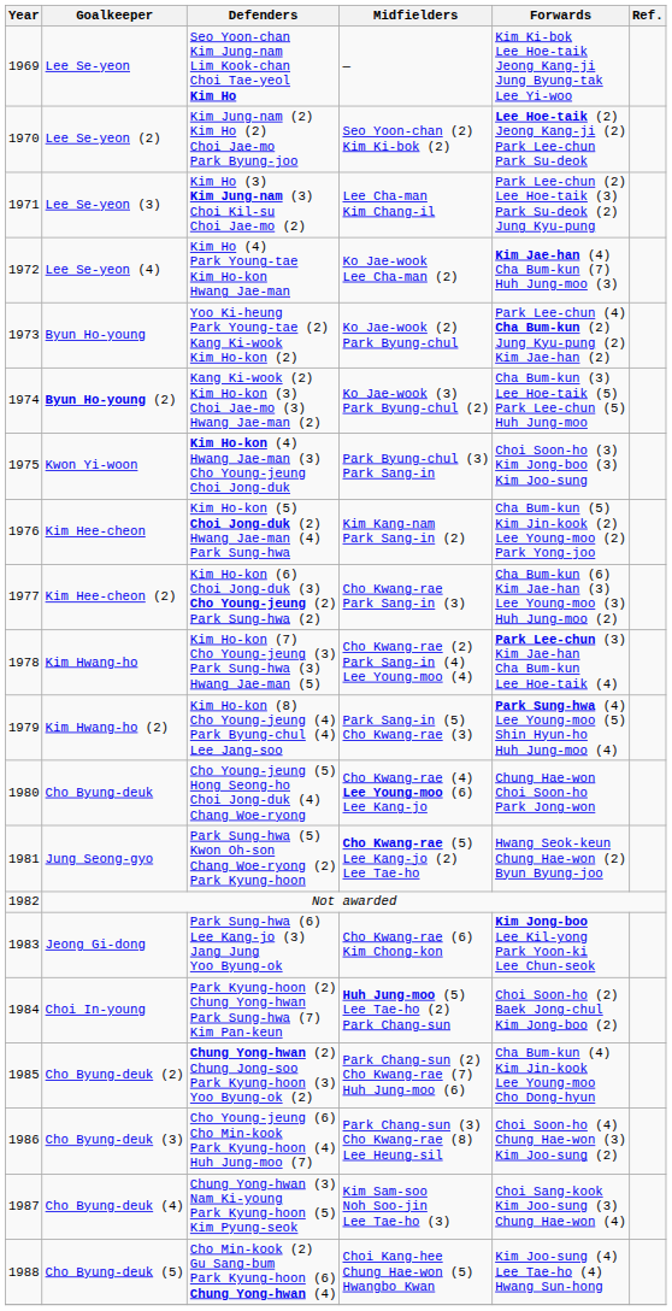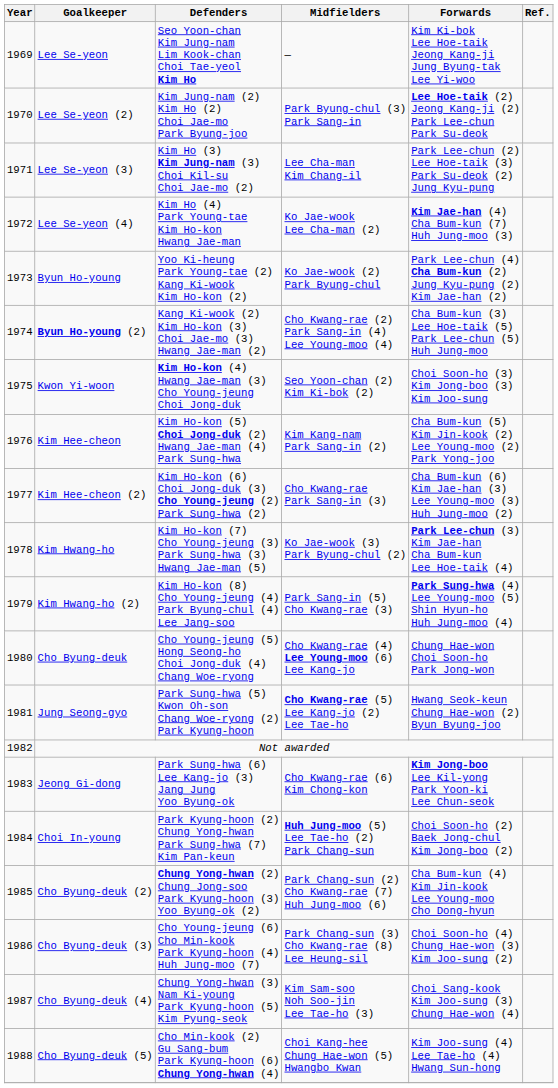 <table class="wikitable" style="text-align:left">
 <tr>
 <th>Year</th>
 <th>Goalkeeper</th>
 <th>Defenders</th>
 <th>Midfielders</th>
 <th>Forwards</th>
 <th>Ref.</th>
 </tr>
 <tr>
 <td>1969</td>
 <td><a href='#'>Lee Se-yeon</a></td>
 <td><a href='#'>Seo Yoon-chan</a> <br> <a href='#'>Kim Jung-nam</a> <br> <a href='#'>Lim Kook-chan</a> <br> <a href='#'>Choi Tae-yeol</a> <br> <strong><a href='#'>Kim Ho</a></strong></td>
 <td>—</td>
 <td><a href='#'>Kim Ki-bok</a> <br> <a href='#'>Lee Hoe-taik</a> <br> <a href='#'>Jeong Kang-ji</a> <br> <a href='#'>Jung Byung-tak</a> <br> <a href='#'>Lee Yi-woo</a></td>
 <td></td>
 </tr>
 <tr>
 <td>1970</td>
 <td><a href='#'>Lee Se-yeon</a> (2)</td>
 <td><a href='#'>Kim Jung-nam</a> (2) <br> <a href='#'>Kim Ho</a> (2) <br> <a href='#'>Choi Jae-mo</a> <br> <a href='#'>Park Byung-joo</a></td>
-<td><a href='#'>Seo Yoon-chan</a> (2) <br> <a href='#'>Kim Ki-bok</a> (2)</td>
+<td><a href='#'>Park Byung-chul</a> (3) <br> <a href='#'>Park Sang-in</a></td>
 <td><strong><a href='#'>Lee Hoe-taik</a></strong> (2) <br> <a href='#'>Jeong Kang-ji</a> (2) <br> <a href='#'>Park Lee-chun</a> <br> <a href='#'>Park Su-deok</a></td>
 <td></td>
 </tr>
 <tr>
 <td>1971</td>
 <td><a href='#'>Lee Se-yeon</a> (3)</td>
 <td><a href='#'>Kim Ho</a> (3) <br> <strong><a href='#'>Kim Jung-nam</a></strong> (3) <br> <a href='#'>Choi Kil-su</a> <br> <a href='#'>Choi Jae-mo</a> (2)</td>
 <td><a href='#'>Lee Cha-man</a> <br> <a href='#'>Kim Chang-il</a></td>
 <td><a href='#'>Park Lee-chun</a> (2) <br> <a href='#'>Lee Hoe-taik</a> (3) <br> <a href='#'>Park Su-deok</a> (2) <br> <a href='#'>Jung Kyu-pung</a></td>
 <td></td>
 </tr>
 <tr>
 <td>1972</td>
 <td><a href='#'>Lee Se-yeon</a> (4)</td>
 <td><a href='#'>Kim Ho</a> (4) <br> <a href='#'>Park Young-tae</a> <br> <a href='#'>Kim Ho-kon</a> <br> <a href='#'>Hwang Jae-man</a></td>
 <td><a href='#'>Ko Jae-wook</a> <br> <a href='#'>Lee Cha-man</a> (2)</td>
 <td><strong><a href='#'>Kim Jae-han</a></strong> (4) <br> <a href='#'>Cha Bum-kun</a> (7) <br> <a href='#'>Huh Jung-moo</a> (3)</td>
 <td></td>
 </tr>
 <tr>
 <td>1973</td>
 <td><a href='#'>Byun Ho-young</a></td>
 <td><a href='#'>Yoo Ki-heung</a> <br> <a href='#'>Park Young-tae</a> (2) <br> <a href='#'>Kang Ki-wook</a> <br> <a href='#'>Kim Ho-kon</a> (2)</td>
 <td><a href='#'>Ko Jae-wook</a> (2) <br> <a href='#'>Park Byung-chul</a></td>
 <td><a href='#'>Park Lee-chun</a> (4) <br> <strong><a href='#'>Cha Bum-kun</a></strong> (2) <br> <a href='#'>Jung Kyu-pung</a> (2) <br> <a href='#'>Kim Jae-han</a> (2)</td>
 <td></td>
 </tr>
 <tr>
 <td>1974</td>
 <td><strong><a href='#'>Byun Ho-young</a></strong> (2)</td>
 <td><a href='#'>Kang Ki-wook</a> (2) <br> <a href='#'>Kim Ho-kon</a> (3) <br> <a href='#'>Choi Jae-mo</a> (3) <br> <a href='#'>Hwang Jae-man</a> (2)</td>
-<td><a href='#'>Ko Jae-wook</a> (3) <br> <a href='#'>Park Byung-chul</a> (2)</td>
+<td><a href='#'>Cho Kwang-rae</a> (2) <br> <a href='#'>Park Sang-in</a> (4) <br> <a href='#'>Lee Young-moo</a> (4)</td>
 <td><a href='#'>Cha Bum-kun</a> (3) <br> <a href='#'>Lee Hoe-taik</a> (5) <br> <a href='#'>Park Lee-chun</a> (5) <br> <a href='#'>Huh Jung-moo</a></td>
 <td></td>
 </tr>
 <tr>
 <td>1975</td>
 <td><a href='#'>Kwon Yi-woon</a></td>
 <td><strong><a href='#'>Kim Ho-kon</a></strong> (4) <br> <a href='#'>Hwang Jae-man</a> (3) <br> <a href='#'>Cho Young-jeung</a> <br> <a href='#'>Choi Jong-duk</a></td>
-<td><a href='#'>Park Byung-chul</a> (3) <br> <a href='#'>Park Sang-in</a></td>
+<td><a href='#'>Seo Yoon-chan</a> (2) <br> <a href='#'>Kim Ki-bok</a> (2)</td>
 <td><a href='#'>Choi Soon-ho</a> (3) <br> <a href='#'>Kim Jong-boo</a> (3) <br> <a href='#'>Kim Joo-sung</a></td>
 <td></td>
 </tr>
 <tr>
 <td>1976</td>
 <td><a href='#'>Kim Hee-cheon</a></td>
 <td><a href='#'>Kim Ho-kon</a> (5) <br> <strong><a href='#'>Choi Jong-duk</a></strong> (2) <br> <a href='#'>Hwang Jae-man</a> (4) <br> <a href='#'>Park Sung-hwa</a></td>
 <td><a href='#'>Kim Kang-nam</a> <br> <a href='#'>Park Sang-in</a> (2)</td>
 <td><a href='#'>Cha Bum-kun</a> (5) <br> <a href='#'>Kim Jin-kook</a> (2) <br> <a href='#'>Lee Young-moo</a> (2) <br> <a href='#'>Park Yong-joo</a></td>
 <td></td>
 </tr>
 <tr>
 <td>1977</td>
 <td><a href='#'>Kim Hee-cheon</a> (2)</td>
 <td><a href='#'>Kim Ho-kon</a> (6) <br> <a href='#'>Choi Jong-duk</a> (3) <br> <strong><a href='#'>Cho Young-jeung</a></strong> (2) <br> <a href='#'>Park Sung-hwa</a> (2)</td>
 <td><a href='#'>Cho Kwang-rae</a> <br> <a href='#'>Park Sang-in</a> (3)</td>
 <td><a href='#'>Cha Bum-kun</a> (6) <br> <a href='#'>Kim Jae-han</a> (3) <br> <a href='#'>Lee Young-moo</a> (3) <br> <a href='#'>Huh Jung-moo</a> (2)</td>
 <td></td>
 </tr>
 <tr>
 <td>1978</td>
 <td><a href='#'>Kim Hwang-ho</a></td>
 <td><a href='#'>Kim Ho-kon</a> (7) <br> <a href='#'>Cho Young-jeung</a> (3) <br> <a href='#'>Park Sung-hwa</a> (3) <br> <a href='#'>Hwang Jae-man</a> (5)</td>
-<td><a href='#'>Cho Kwang-rae</a> (2) <br> <a href='#'>Park Sang-in</a> (4) <br> <a href='#'>Lee Young-moo</a> (4)</td>
+<td><a href='#'>Ko Jae-wook</a> (3) <br> <a href='#'>Park Byung-chul</a> (2)</td>
 <td><strong><a href='#'>Park Lee-chun</a></strong> (3) <br> <a href='#'>Kim Jae-han</a> <br> <a href='#'>Cha Bum-kun</a> <br> <a href='#'>Lee Hoe-taik</a> (4)</td>
 <td></td>
 </tr>
 <tr>
 <td>1979</td>
 <td><a href='#'>Kim Hwang-ho</a> (2)</td>
 <td><a href='#'>Kim Ho-kon</a> (8) <br> <a href='#'>Cho Young-jeung</a> (4) <br> <a href='#'>Park Byung-chul</a> (4) <br> <a href='#'>Lee Jang-soo</a></td>
 <td><a href='#'>Park Sang-in</a> (5) <br> <a href='#'>Cho Kwang-rae</a> (3)</td>
 <td><strong><a href='#'>Park Sung-hwa</a></strong> (4) <br> <a href='#'>Lee Young-moo</a> (5) <br> <a href='#'>Shin Hyun-ho</a> <br> <a href='#'>Huh Jung-moo</a> (4)</td>
 <td></td>
 </tr>
 <tr>
 <td>1980</td>
 <td><a href='#'>Cho Byung-deuk</a></td>
 <td><a href='#'>Cho Young-jeung</a> (5) <br> <a href='#'>Hong Seong-ho</a> <br> <a href='#'>Choi Jong-duk</a> (4) <br> <a href='#'>Chang Woe-ryong</a></td>
 <td><a href='#'>Cho Kwang-rae</a> (4) <br> <strong><a href='#'>Lee Young-moo</a></strong> (6) <br> <a href='#'>Lee Kang-jo</a></td>
 <td><a href='#'>Chung Hae-won</a> <br> <a href='#'>Choi Soon-ho</a> <br> <a href='#'>Park Jong-won</a></td>
 <td></td>
 </tr>
 <tr>
 <td>1981</td>
 <td><a href='#'>Jung Seong-gyo</a></td>
 <td><a href='#'>Park Sung-hwa</a> (5) <br> <a href='#'>Kwon Oh-son</a> <br> <a href='#'>Chang Woe-ryong</a> (2) <br> <a href='#'>Park Kyung-hoon</a></td>
 <td><strong><a href='#'>Cho Kwang-rae</a></strong> (5) <br> <a href='#'>Lee Kang-jo</a> (2) <br> <a href='#'>Lee Tae-ho</a></td>
 <td><a href='#'>Hwang Seok-keun</a> <br> <a href='#'>Chung Hae-won</a> (2) <br> <a href='#'>Byun Byung-joo</a></td>
 <td></td>
 </tr>
 <tr>
 <td>1982</td>
 <td align="center" colspan="5"><em>Not awarded</em></td>
 </tr>
 <tr>
 <td>1983</td>
 <td><a href='#'>Jeong Gi-dong</a></td>
 <td><a href='#'>Park Sung-hwa</a> (6) <br> <a href='#'>Lee Kang-jo</a> (3) <br> <a href='#'>Jang Jung</a> <br> <a href='#'>Yoo Byung-ok</a></td>
 <td><a href='#'>Cho Kwang-rae</a> (6) <br> <a href='#'>Kim Chong-kon</a></td>
 <td><strong><a href='#'>Kim Jong-boo</a></strong> <br> <a href='#'>Lee Kil-yong</a> <br> <a href='#'>Park Yoon-ki</a> <br> <a href='#'>Lee Chun-seok</a></td>
 <td></td>
 </tr>
 <tr>
 <td>1984</td>
 <td><a href='#'>Choi In-young</a></td>
 <td><a href='#'>Park Kyung-hoon</a> (2) <br> <a href='#'>Chung Yong-hwan</a> <br> <a href='#'>Park Sung-hwa</a> (7) <br> <a href='#'>Kim Pan-keun</a></td>
 <td><strong><a href='#'>Huh Jung-moo</a></strong> (5) <br> <a href='#'>Lee Tae-ho</a> (2) <br> <a href='#'>Park Chang-sun</a></td>
 <td><a href='#'>Choi Soon-ho</a> (2) <br> <a href='#'>Baek Jong-chul</a> <br> <a href='#'>Kim Jong-boo</a> (2)</td>
 <td></td>
 </tr>
 <tr>
 <td>1985</td>
 <td><a href='#'>Cho Byung-deuk</a> (2)</td>
 <td><strong><a href='#'>Chung Yong-hwan</a></strong> (2) <br> <a href='#'>Chung Jong-soo</a> <br> <a href='#'>Park Kyung-hoon</a> (3) <br> <a href='#'>Yoo Byung-ok</a> (2)</td>
 <td><a href='#'>Park Chang-sun</a> (2) <br> <a href='#'>Cho Kwang-rae</a> (7) <br> <a href='#'>Huh Jung-moo</a> (6)</td>
 <td><a href='#'>Cha Bum-kun</a> (4) <br> <a href='#'>Kim Jin-kook</a> <br> <a href='#'>Lee Young-moo</a> <br> <a href='#'>Cho Dong-hyun</a></td>
 <td></td>
 </tr>
 <tr>
 <td>1986</td>
 <td><a href='#'>Cho Byung-deuk</a> (3)</td>
 <td><a href='#'>Cho Young-jeung</a> (6) <br> <a href='#'>Cho Min-kook</a> <br> <a href='#'>Park Kyung-hoon</a> (4) <br> <a href='#'>Huh Jung-moo</a> (7)</td>
 <td><a href='#'>Park Chang-sun</a> (3) <br> <a href='#'>Cho Kwang-rae</a> (8) <br> <a href='#'>Lee Heung-sil</a></td>
 <td><a href='#'>Choi Soon-ho</a> (4) <br> <a href='#'>Chung Hae-won</a> (3) <br> <a href='#'>Kim Joo-sung</a> (2)</td>
 <td></td>
 </tr>
 <tr>
 <td>1987</td>
 <td><a href='#'>Cho Byung-deuk</a> (4)</td>
 <td><a href='#'>Chung Yong-hwan</a> (3) <br> <a href='#'>Nam Ki-young</a> <br> <a href='#'>Park Kyung-hoon</a> (5) <br> <a href='#'>Kim Pyung-seok</a></td>
 <td><a href='#'>Kim Sam-soo</a> <br> <a href='#'>Noh Soo-jin</a> <br> <a href='#'>Lee Tae-ho</a> (3)</td>
 <td><a href='#'>Choi Sang-kook</a> <br> <a href='#'>Kim Joo-sung</a> (3) <br> <a href='#'>Chung Hae-won</a> (4)</td>
 <td></td>
 </tr>
 <tr>
 <td>1988</td>
 <td><a href='#'>Cho Byung-deuk</a> (5)</td>
 <td><a href='#'>Cho Min-kook</a> (2) <br> <a href='#'>Gu Sang-bum</a> <br> <a href='#'>Park Kyung-hoon</a> (6) <br> <strong><a href='#'>Chung Yong-hwan</a></strong> (4)</td>
 <td><a href='#'>Choi Kang-hee</a> <br> <a href='#'>Chung Hae-won</a> (5) <br> <a href='#'>Hwangbo Kwan</a></td>
 <td><a href='#'>Kim Joo-sung</a> (4) <br> <a href='#'>Lee Tae-ho</a> (4) <br> <a href='#'>Hwang Sun-hong</a></td>
 <td></td>
 </tr>
 <tr>
 </tr>
 </table>
